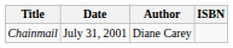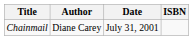 <table class="wikitable">
 <tr>
 <th>Title</th>
+<th>Author</th>
 <th>Date</th>
-<th>Author</th>
 <th>ISBN</th>
 </tr>
 <tr>
 <td><em>Chainmail</em></td>
+<td>Diane Carey</td>
 <td>July 31, 2001</td>
-<td>Diane Carey</td>
 <td></td>
 </tr>
 </table>
